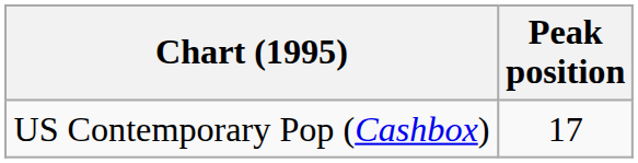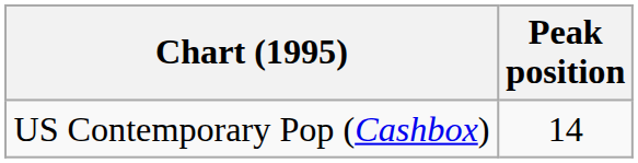 <table class="wikitable sortable">
 <tr>
 <th>Chart (1995)</th>
 <th>Peak<br>position</th>
 </tr>
 <tr>
 <td>US Contemporary Pop (<a href='#'><em>Cashbox</em></a>)</td>
-<td align="center">17</td>
+<td align="center">14</td>
 </tr>
 </table>
